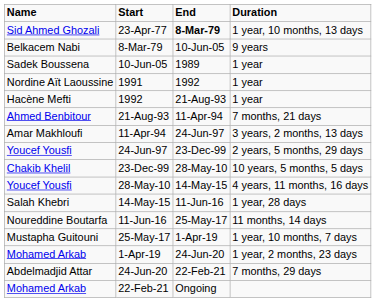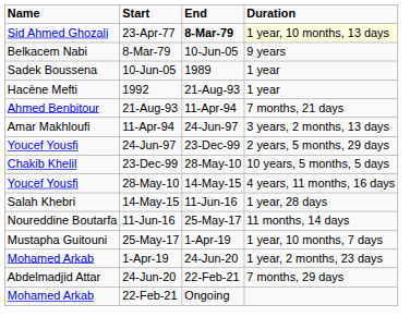 <table class="wikitable">
 <tr>
 <td><strong>Name</strong></td>
 <td><strong>Start</strong></td>
 <td><strong>End</strong></td>
 <td><strong>Duration</strong></td>
 </tr>
 <tr>
 <td><a href='#'>Sid Ahmed Ghozali</a></td>
 <td>23-Apr-77</td>
 <td><strong>8-Mar-79</strong></td>
-<td>1  year, 10 months, 13 days</td>
+<td style="background: lightyellow;">1  year, 10 months, 13 days</td>
 </tr>
 <tr>
 <td>Belkacem Nabi</td>
 <td>8-Mar-79</td>
 <td>10-Jun-05</td>
 <td>9  years</td>
 </tr>
 <tr>
 <td>Sadek Boussena</td>
 <td>10-Jun-05</td>
 <td>1989</td>
-<td>1  year</td>
-</tr>
-<tr>
-<td>Nordine Aït Laoussine</td>
-<td>1991</td>
-<td>1992</td>
 <td>1  year</td>
 </tr>
 <tr>
 <td>Hacène Mefti</td>
 <td>1992</td>
 <td>21-Aug-93</td>
 <td>1  year</td>
 </tr>
 <tr>
 <td><a href='#'>Ahmed Benbitour</a></td>
 <td>21-Aug-93</td>
 <td>11-Apr-94</td>
 <td>7  months, 21 days</td>
 </tr>
 <tr>
 <td>Amar Makhloufi</td>
 <td>11-Apr-94</td>
 <td>24-Jun-97</td>
 <td>3  years, 2 months, 13 days</td>
 </tr>
 <tr>
 <td><a href='#'>Youcef Yousfi</a></td>
 <td>24-Jun-97</td>
 <td>23-Dec-99</td>
 <td>2  years, 5 months, 29 days</td>
 </tr>
 <tr>
 <td><a href='#'>Chakib Khelil</a></td>
 <td>23-Dec-99</td>
 <td>28-May-10</td>
 <td>10  years, 5 months, 5 days</td>
 </tr>
 <tr>
 <td><a href='#'>Youcef Yousfi</a></td>
 <td>28-May-10</td>
 <td>14-May-15</td>
 <td>4  years, 11 months, 16 days</td>
 </tr>
 <tr>
 <td>Salah Khebri</td>
 <td>14-May-15</td>
 <td>11-Jun-16</td>
 <td>1  year, 28 days</td>
 </tr>
 <tr>
 <td>Noureddine Boutarfa</td>
 <td>11-Jun-16</td>
 <td>25-May-17</td>
 <td>11  months, 14 days</td>
 </tr>
 <tr>
 <td>Mustapha Guitouni</td>
 <td>25-May-17</td>
 <td>1-Apr-19</td>
 <td>1  year, 10 months, 7 days</td>
 </tr>
 <tr>
 <td><a href='#'>Mohamed Arkab</a></td>
 <td>1-Apr-19</td>
 <td>24-Jun-20</td>
 <td>1  year, 2 months, 23 days</td>
 </tr>
 <tr>
 <td>Abdelmadjid Attar</td>
 <td>24-Jun-20</td>
 <td>22-Feb-21</td>
 <td>7  months, 29 days</td>
 </tr>
 <tr>
 <td><a href='#'>Mohamed Arkab</a></td>
 <td>22-Feb-21</td>
 <td>Ongoing</td>
 <td></td>
 </tr>
 </table>
